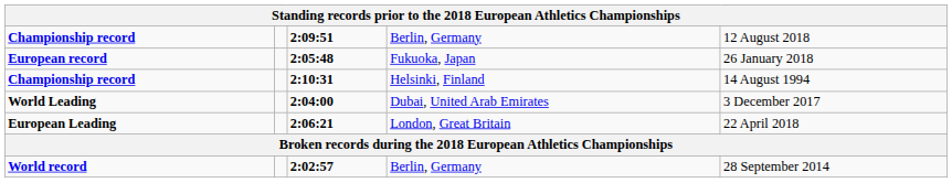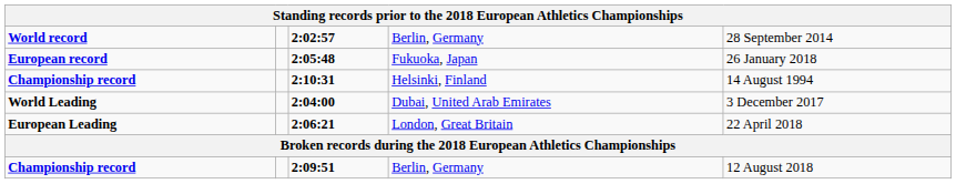 <table class="wikitable" width=70%>
 <tr>
 <th colspan="5">Standing records prior to the 2018 European Athletics Championships</th>
 </tr>
 <tr>
-<td><strong><a href='#'>Championship record</a></strong></td>
+<td><strong><a href='#'>World record</a></strong></td>
 <td></td>
-<td><strong>2:09:51</strong></td>
+<td><strong>2:02:57</strong></td>
 <td><a href='#'>Berlin</a>, <a href='#'>Germany</a></td>
-<td>12 August 2018</td>
+<td>28 September 2014</td>
 </tr>
 <tr>
 <td><strong><a href='#'>European record</a></strong></td>
 <td></td>
 <td><strong>2:05:48</strong></td>
 <td><a href='#'>Fukuoka</a>, <a href='#'>Japan</a></td>
 <td>26 January 2018</td>
 </tr>
 <tr>
 <td><strong><a href='#'>Championship record</a></strong></td>
 <td></td>
 <td><strong>2:10:31</strong></td>
 <td><a href='#'>Helsinki</a>, <a href='#'>Finland</a></td>
 <td>14 August 1994</td>
 </tr>
 <tr>
 <td><strong>World Leading</strong></td>
 <td></td>
 <td><strong>2:04:00</strong></td>
 <td><a href='#'>Dubai</a>, <a href='#'>United Arab Emirates</a></td>
 <td>3 December 2017</td>
 </tr>
 <tr>
 <td><strong>European Leading</strong></td>
 <td></td>
 <td><strong>2:06:21 </strong></td>
 <td><a href='#'>London</a>,  <a href='#'>Great Britain</a></td>
 <td>22 April 2018</td>
 </tr>
 <tr>
 <th colspan="5">Broken records during the 2018 European Athletics Championships</th>
 </tr>
 <tr>
-<td><strong><a href='#'>World record</a></strong></td>
+<td><strong><a href='#'>Championship record</a></strong></td>
 <td></td>
-<td><strong>2:02:57</strong></td>
+<td><strong>2:09:51</strong></td>
 <td><a href='#'>Berlin</a>, <a href='#'>Germany</a></td>
-<td>28 September 2014</td>
+<td>12 August 2018</td>
 </tr>
 </table>
